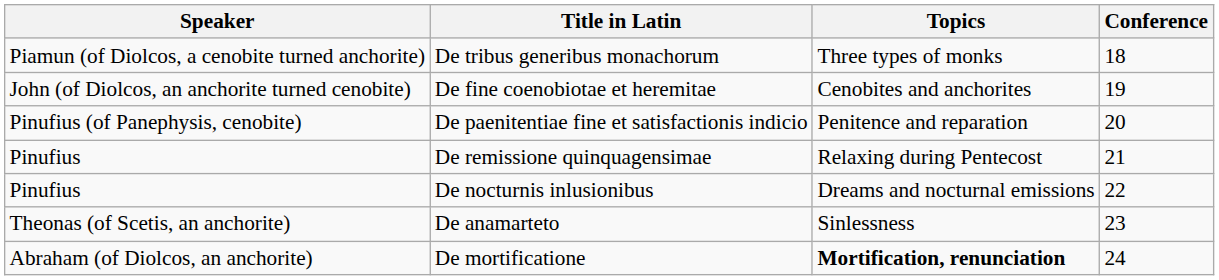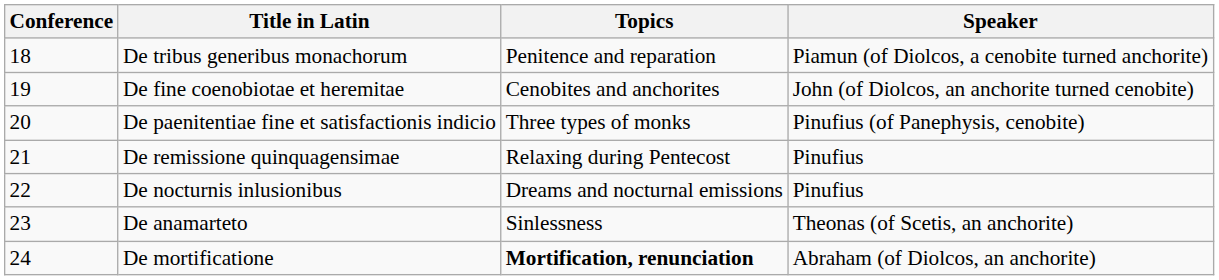 <table class="wikitable">
 <tr>
-<th>Speaker</th>
+<th>Conference</th>
 <th>Title in Latin</th>
 <th>Topics</th>
-<th>Conference</th>
+<th>Speaker</th>
 </tr>
 <tr>
+<td>18</td>
+<td>De tribus generibus monachorum</td>
+<td>Penitence and reparation</td>
 <td>Piamun (of Diolcos, a cenobite turned anchorite)</td>
-<td>De tribus generibus monachorum</td>
-<td>Three types of monks</td>
-<td>18</td>
 </tr>
 <tr>
-<td>John (of Diolcos, an anchorite turned cenobite)</td>
+<td>19</td>
 <td>De fine coenobiotae et heremitae</td>
 <td>Cenobites and anchorites</td>
-<td>19</td>
+<td>John (of Diolcos, an anchorite turned cenobite)</td>
 </tr>
 <tr>
+<td>20</td>
+<td>De paenitentiae fine et satisfactionis indicio</td>
+<td>Three types of monks</td>
 <td>Pinufius (of Panephysis, cenobite)</td>
-<td>De paenitentiae fine et satisfactionis indicio</td>
-<td>Penitence and reparation</td>
-<td>20</td>
 </tr>
 <tr>
-<td>Pinufius</td>
+<td>21</td>
 <td>De remissione quinquagensimae</td>
 <td>Relaxing during Pentecost</td>
-<td>21</td>
+<td>Pinufius</td>
 </tr>
 <tr>
-<td>Pinufius</td>
+<td>22</td>
 <td>De nocturnis inlusionibus</td>
 <td>Dreams and nocturnal emissions</td>
-<td>22</td>
+<td>Pinufius</td>
 </tr>
 <tr>
-<td>Theonas (of Scetis, an anchorite)</td>
+<td>23</td>
 <td>De anamarteto</td>
 <td>Sinlessness</td>
-<td>23</td>
+<td>Theonas (of Scetis, an anchorite)</td>
 </tr>
 <tr>
-<td>Abraham (of Diolcos, an anchorite)</td>
+<td>24</td>
 <td>De mortificatione</td>
 <td><strong>Mortification, renunciation</strong></td>
-<td>24</td>
+<td>Abraham (of Diolcos, an anchorite)</td>
 </tr>
 </table>
